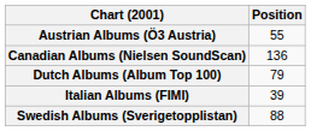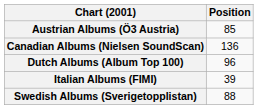 <table class="wikitable sortable plainrowheaders" style="text-align:center">
 <tr>
 <th scope="col">Chart (2001)</th>
 <th scope="col">Position</th>
 </tr>
 <tr>
 <th scope="row">Austrian Albums (Ö3 Austria)</th>
-<td>55</td>
+<td>85</td>
 </tr>
 <tr>
 <th scope="row">Canadian Albums (Nielsen SoundScan)</th>
 <td>136</td>
 </tr>
 <tr>
 <th scope="row">Dutch Albums (Album Top 100)</th>
-<td>79</td>
+<td>96</td>
 </tr>
 <tr>
 <th scope="row">Italian Albums (FIMI)</th>
 <td>39</td>
 </tr>
 <tr>
 <th scope="row">Swedish Albums (Sverigetopplistan)</th>
 <td>88</td>
 </tr>
 </table>
